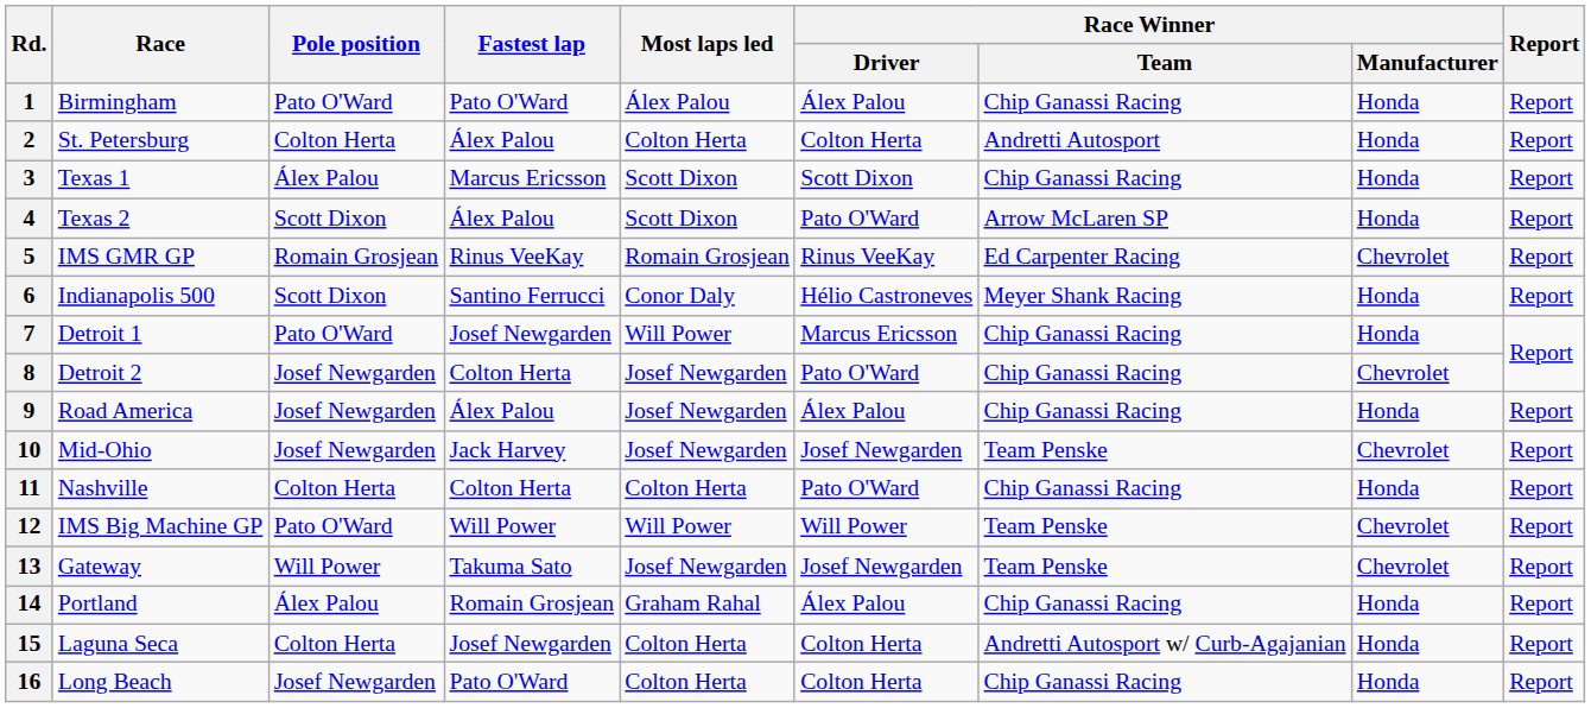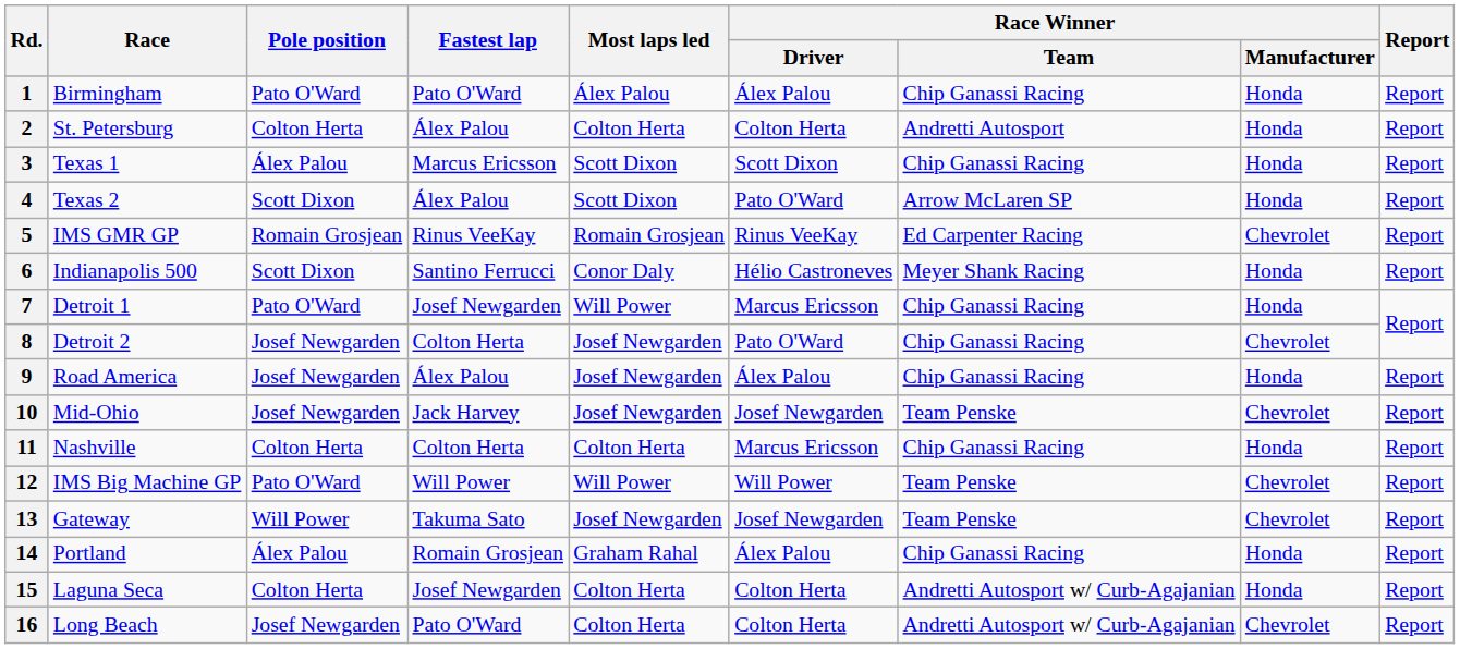 <table class="wikitable" style="font-size: 85%">
 <tr>
 <th rowspan=2>Rd.</th>
 <th rowspan=2>Race</th>
 <th rowspan=2><a href='#'>Pole position</a></th>
 <th rowspan=2><a href='#'>Fastest lap</a></th>
 <th rowspan=2>Most laps led</th>
 <th colspan=3>Race Winner</th>
 <th rowspan=2>Report</th>
 </tr>
 <tr>
 <th>Driver</th>
 <th>Team</th>
 <th>Manufacturer</th>
 </tr>
 <tr>
 <th>1</th>
 <td><a href='#'>Birmingham</a></td>
 <td> <a href='#'>Pato O'Ward</a></td>
 <td> <a href='#'>Pato O'Ward</a></td>
 <td> <a href='#'>Álex Palou</a></td>
 <td> <a href='#'>Álex Palou</a></td>
 <td nowrap><a href='#'>Chip Ganassi Racing</a></td>
 <td><a href='#'>Honda</a></td>
 <td><a href='#'>Report</a></td>
 </tr>
 <tr>
 <th>2</th>
 <td><a href='#'>St. Petersburg</a></td>
 <td> <a href='#'>Colton Herta</a></td>
 <td> <a href='#'>Álex Palou</a></td>
 <td> <a href='#'>Colton Herta</a></td>
 <td> <a href='#'>Colton Herta</a></td>
 <td><a href='#'>Andretti Autosport</a></td>
 <td><a href='#'>Honda</a></td>
 <td><a href='#'>Report</a></td>
 </tr>
 <tr>
 <th>3</th>
 <td><a href='#'>Texas 1</a></td>
 <td> <a href='#'>Álex Palou</a></td>
 <td> <a href='#'>Marcus Ericsson</a></td>
 <td> <a href='#'>Scott Dixon</a></td>
 <td> <a href='#'>Scott Dixon</a></td>
 <td><a href='#'>Chip Ganassi Racing</a></td>
 <td><a href='#'>Honda</a></td>
 <td><a href='#'>Report</a></td>
 </tr>
 <tr>
 <th>4</th>
 <td><a href='#'>Texas 2</a></td>
 <td> <a href='#'>Scott Dixon</a></td>
 <td> <a href='#'>Álex Palou</a></td>
 <td> <a href='#'>Scott Dixon</a></td>
 <td> <a href='#'>Pato O'Ward</a></td>
 <td nowrap><a href='#'>Arrow McLaren SP</a></td>
 <td><a href='#'>Honda</a></td>
 <td><a href='#'>Report</a></td>
 </tr>
 <tr>
 <th>5</th>
 <td><a href='#'>IMS GMR GP</a></td>
 <td> <a href='#'>Romain Grosjean</a></td>
 <td> <a href='#'>Rinus VeeKay</a></td>
 <td> <a href='#'>Romain Grosjean</a></td>
 <td> <a href='#'>Rinus VeeKay</a></td>
 <td nowrap><a href='#'>Ed Carpenter Racing</a></td>
 <td><a href='#'>Chevrolet</a></td>
 <td><a href='#'>Report</a></td>
 </tr>
 <tr>
 <th>6</th>
 <td nowrap><a href='#'>Indianapolis 500</a></td>
 <td> <a href='#'>Scott Dixon</a></td>
 <td> <a href='#'>Santino Ferrucci</a></td>
 <td> <a href='#'>Conor Daly</a></td>
 <td nowrap> <a href='#'>Hélio Castroneves</a></td>
 <td><a href='#'>Meyer Shank Racing</a></td>
 <td><a href='#'>Honda</a></td>
 <td><a href='#'>Report</a></td>
 </tr>
 <tr>
 <th>7</th>
 <td><a href='#'>Detroit 1</a></td>
 <td> <a href='#'>Pato O'Ward</a></td>
 <td nowrap> <a href='#'>Josef Newgarden</a></td>
 <td> <a href='#'>Will Power</a></td>
 <td> <a href='#'>Marcus Ericsson</a></td>
 <td><a href='#'>Chip Ganassi Racing</a></td>
 <td><a href='#'>Honda</a></td>
 <td rowspan=2><a href='#'>Report</a></td>
 </tr>
 <tr>
 <th>8</th>
 <td><a href='#'>Detroit 2</a></td>
 <td> <a href='#'>Josef Newgarden</a></td>
 <td> <a href='#'>Colton Herta</a></td>
 <td nowrap> <a href='#'>Josef Newgarden</a></td>
 <td> <a href='#'>Pato O'Ward</a></td>
 <td><a href='#'>Chip Ganassi Racing</a></td>
 <td><a href='#'>Chevrolet</a></td>
 </tr>
 <tr>
 <th>9</th>
 <td><a href='#'>Road America</a></td>
 <td nowrap> <a href='#'>Josef Newgarden</a></td>
 <td> <a href='#'>Álex Palou</a></td>
 <td> <a href='#'>Josef Newgarden</a></td>
 <td> <a href='#'>Álex Palou</a></td>
 <td><a href='#'>Chip Ganassi Racing</a></td>
 <td><a href='#'>Honda</a></td>
 <td><a href='#'>Report</a></td>
 </tr>
 <tr>
 <th>10</th>
 <td><a href='#'>Mid-Ohio</a></td>
 <td> <a href='#'>Josef Newgarden</a></td>
 <td> <a href='#'>Jack Harvey</a></td>
 <td> <a href='#'>Josef Newgarden</a></td>
 <td> <a href='#'>Josef Newgarden</a></td>
 <td><a href='#'>Team Penske</a></td>
 <td><a href='#'>Chevrolet</a></td>
 <td><a href='#'>Report</a></td>
 </tr>
 <tr>
 <th>11</th>
 <td><a href='#'>Nashville</a></td>
 <td> <a href='#'>Colton Herta</a></td>
 <td> <a href='#'>Colton Herta</a></td>
 <td> <a href='#'>Colton Herta</a></td>
-<td> <a href='#'>Pato O'Ward</a></td>
+<td> <a href='#'>Marcus Ericsson</a></td>
 <td><a href='#'>Chip Ganassi Racing</a></td>
 <td><a href='#'>Honda</a></td>
 <td><a href='#'>Report</a></td>
 </tr>
 <tr>
 <th>12</th>
 <td nowrap><a href='#'>IMS Big Machine GP</a></td>
 <td> <a href='#'>Pato O'Ward</a></td>
 <td> <a href='#'>Will Power</a></td>
 <td> <a href='#'>Will Power</a></td>
 <td> <a href='#'>Will Power</a></td>
 <td><a href='#'>Team Penske</a></td>
 <td><a href='#'>Chevrolet</a></td>
 <td><a href='#'>Report</a></td>
 </tr>
 <tr>
 <th>13</th>
 <td><a href='#'>Gateway</a></td>
 <td> <a href='#'>Will Power</a></td>
 <td> <a href='#'>Takuma Sato</a></td>
 <td> <a href='#'>Josef Newgarden</a></td>
 <td> <a href='#'>Josef Newgarden</a></td>
 <td><a href='#'>Team Penske</a></td>
 <td><a href='#'>Chevrolet</a></td>
 <td><a href='#'>Report</a></td>
 </tr>
 <tr>
 <th>14</th>
 <td><a href='#'>Portland</a></td>
 <td> <a href='#'>Álex Palou</a></td>
 <td> <a href='#'>Romain Grosjean</a></td>
 <td> <a href='#'>Graham Rahal</a></td>
 <td> <a href='#'>Álex Palou</a></td>
 <td><a href='#'>Chip Ganassi Racing</a></td>
 <td><a href='#'>Honda</a></td>
 <td><a href='#'>Report</a></td>
 </tr>
 <tr>
 <th>15</th>
 <td><a href='#'>Laguna Seca</a></td>
 <td> <a href='#'>Colton Herta</a></td>
 <td> <a href='#'>Josef Newgarden</a></td>
 <td> <a href='#'>Colton Herta</a></td>
 <td> <a href='#'>Colton Herta</a></td>
 <td nowrap><a href='#'>Andretti Autosport</a> w/ <a href='#'>Curb-Agajanian</a></td>
 <td><a href='#'>Honda</a></td>
 <td><a href='#'>Report</a></td>
 </tr>
 <tr>
 <th>16</th>
 <td><a href='#'>Long Beach</a></td>
 <td> <a href='#'>Josef Newgarden</a></td>
 <td> <a href='#'>Pato O'Ward</a></td>
 <td> <a href='#'>Colton Herta</a></td>
 <td> <a href='#'>Colton Herta</a></td>
-<td><a href='#'>Chip Ganassi Racing</a></td>
-<td><a href='#'>Honda</a></td>
+<td nowrap><a href='#'>Andretti Autosport</a> w/ <a href='#'>Curb-Agajanian</a></td>
+<td><a href='#'>Chevrolet</a></td>
 <td><a href='#'>Report</a></td>
 </tr>
 </table>
